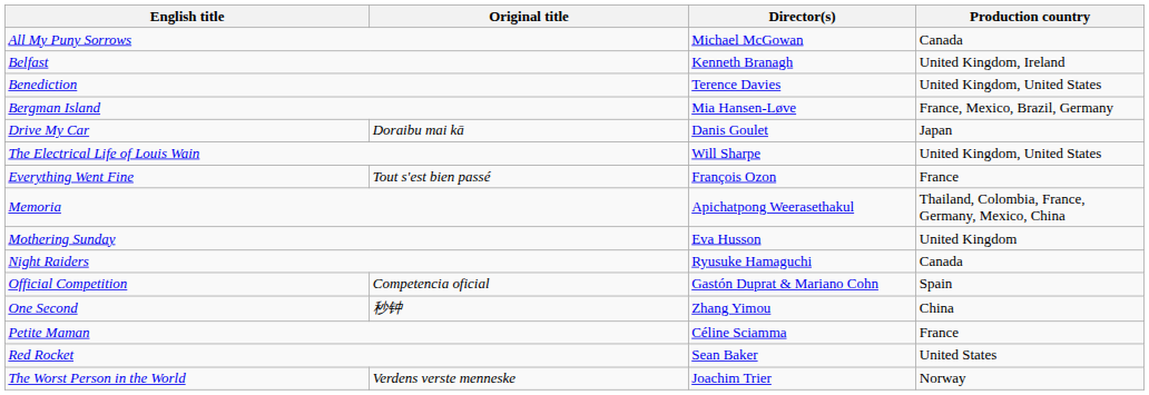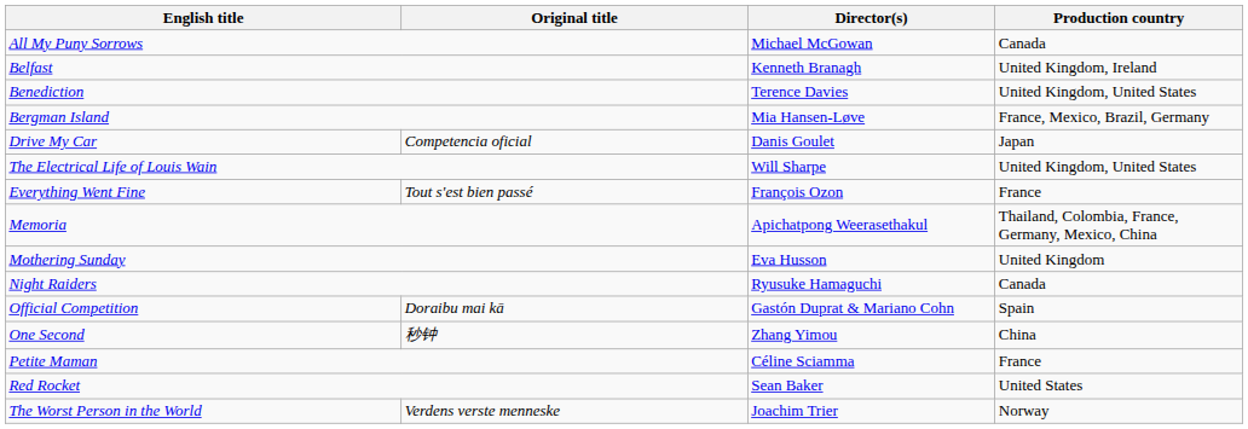 <table class="sortable wikitable" width="100%" cellpadding="5">
 <tr>
 <th scope="col" width="32%">English title</th>
 <th scope="col" width="28%">Original title</th>
 <th scope="col" width="20%">Director(s)</th>
 <th scope="col" width="20%">Production country</th>
 </tr>
 <tr>
 <td colspan=2><em><a href='#'>All My Puny Sorrows</a></em></td>
 <td><a href='#'>Michael McGowan</a></td>
 <td>Canada</td>
 </tr>
 <tr>
 <td colspan=2><em><a href='#'>Belfast</a></em></td>
 <td><a href='#'>Kenneth Branagh</a></td>
 <td>United Kingdom, Ireland</td>
 </tr>
 <tr>
 <td colspan=2><em><a href='#'>Benediction</a></em></td>
 <td><a href='#'>Terence Davies</a></td>
 <td>United Kingdom, United States</td>
 </tr>
 <tr>
 <td colspan=2><em><a href='#'>Bergman Island</a></em></td>
 <td><a href='#'>Mia Hansen-Løve</a></td>
 <td>France, Mexico, Brazil, Germany</td>
 </tr>
 <tr>
 <td><em><a href='#'>Drive My Car</a></em></td>
-<td><em>Doraibu mai kā</em></td>
+<td><em>Competencia oficial</em></td>
 <td><a href='#'>Danis Goulet</a></td>
 <td>Japan</td>
 </tr>
 <tr>
 <td colspan=2><em><a href='#'>The Electrical Life of Louis Wain</a></em></td>
 <td><a href='#'>Will Sharpe</a></td>
 <td>United Kingdom, United States</td>
 </tr>
 <tr>
 <td><em><a href='#'>Everything Went Fine</a></em></td>
 <td><em>Tout s'est bien passé</em></td>
 <td><a href='#'>François Ozon</a></td>
 <td>France</td>
 </tr>
 <tr>
 <td colspan=2><em><a href='#'>Memoria</a></em></td>
 <td><a href='#'>Apichatpong Weerasethakul</a></td>
 <td>Thailand, Colombia, France, Germany, Mexico, China</td>
 </tr>
 <tr>
 <td colspan=2><em><a href='#'>Mothering Sunday</a></em></td>
 <td><a href='#'>Eva Husson</a></td>
 <td>United Kingdom</td>
 </tr>
 <tr>
 <td colspan=2><em><a href='#'>Night Raiders</a></em></td>
 <td><a href='#'>Ryusuke Hamaguchi</a></td>
 <td>Canada</td>
 </tr>
 <tr>
 <td><em><a href='#'>Official Competition</a></em></td>
-<td><em>Competencia oficial</em></td>
+<td><em>Doraibu mai kā</em></td>
 <td><a href='#'>Gastón Duprat & Mariano Cohn</a></td>
 <td>Spain</td>
 </tr>
 <tr>
 <td><em><a href='#'>One Second</a></em></td>
 <td><em>秒钟</em></td>
 <td><a href='#'>Zhang Yimou</a></td>
 <td>China</td>
 </tr>
 <tr>
 <td colspan=2><em><a href='#'>Petite Maman</a></em></td>
 <td><a href='#'>Céline Sciamma</a></td>
 <td>France</td>
 </tr>
 <tr>
 <td colspan=2><em><a href='#'>Red Rocket</a></em></td>
 <td><a href='#'>Sean Baker</a></td>
 <td>United States</td>
 </tr>
 <tr>
 <td><em><a href='#'>The Worst Person in the World</a></em></td>
 <td><em>Verdens verste menneske</em></td>
 <td><a href='#'>Joachim Trier</a></td>
 <td>Norway</td>
 </tr>
 </table>
